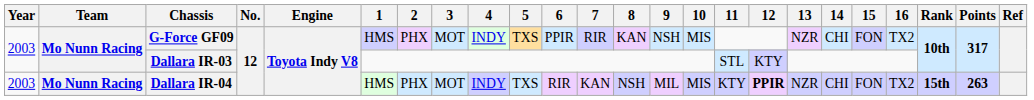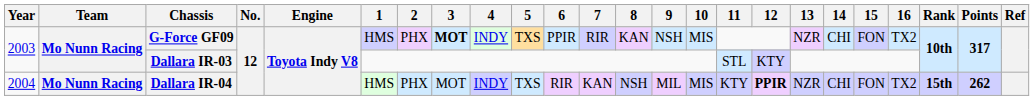 <table class="wikitable" style="text-align:center; font-size:85%">
 <tr>
 <th>Year</th>
 <th>Team</th>
 <th>Chassis</th>
 <th>No.</th>
 <th>Engine</th>
 <th>1</th>
 <th>2</th>
 <th>3</th>
 <th>4</th>
 <th>5</th>
 <th>6</th>
 <th>7</th>
 <th>8</th>
 <th>9</th>
 <th>10</th>
 <th>11</th>
 <th>12</th>
 <th>13</th>
 <th>14</th>
 <th>15</th>
 <th>16</th>
 <th>Rank</th>
 <th>Points</th>
 <th>Ref</th>
 </tr>
 <tr>
 <td rowspan=2><a href='#'>2003</a></td>
 <th rowspan=2 nowrap><a href='#'>Mo Nunn Racing</a></th>
 <th nowrap><a href='#'>G-Force</a> GF09</th>
 <th rowspan=3>12</th>
 <th rowspan=3 nowrap><a href='#'>Toyota</a> Indy <a href='#'>V8</a></th>
 <td style="background:#CFCFFF;">HMS<br></td>
 <td style="background:#EFCFFF;">PHX<br></td>
-<td style="background:#CFEAFF;">MOT<br></td>
+<td style="background:#CFEAFF;"><strong>MOT<br></strong></td>
 <td style="background:#DFFFDF;"><a href='#'>INDY</a><br></td>
 <td style="background:#FFDF9F;">TXS<br></td>
 <td style="background:#CFEAFF;">PPIR<br></td>
 <td style="background:#CFCFFF;">RIR<br></td>
 <td style="background:#EFCFFF;">KAN<br></td>
 <td style="background:#CFEAFF;">NSH<br></td>
 <td style="background:#CFEAFF;">MIS<br></td>
 <td colspan=2></td>
 <td style="background:#EFCFFF;">NZR<br></td>
 <td style="background:#CFEAFF;">CHI<br></td>
 <td style="background:#CFCFFF;">FON<br></td>
 <td style="background:#CFEAFF;">TX2<br></td>
 <td rowspan=2 style="background:#CFEAFF;"><strong>10th</strong></td>
 <td rowspan=2 style="background:#CFEAFF;"><strong>317</strong></td>
 <th rowspan=2></th>
 </tr>
 <tr>
 <th nowrap><a href='#'>Dallara</a> IR-03</th>
 <td colspan=10></td>
 <td style="background:#CFEAFF;">STL<br></td>
 <td style="background:#CFCFFF;">KTY<br></td>
 <td colspan=4></td>
 </tr>
 <tr>
-<td><a href='#'>2003</a></td>
+<td><a href='#'>2004</a></td>
 <th nowrap><a href='#'>Mo Nunn Racing</a></th>
 <th nowrap><a href='#'>Dallara</a> IR-04</th>
 <td style="background:#DFFFDF;">HMS<br></td>
 <td style="background:#CFEAFF;">PHX<br></td>
 <td style="background:#CFEAFF;">MOT<br></td>
 <td style="background:#CFCFFF;"><a href='#'>INDY</a><br></td>
 <td style="background:#CFEAFF;">TXS<br></td>
 <td style="background:#EFCFFF;">RIR<br></td>
 <td style="background:#EFCFFF;">KAN<br></td>
 <td style="background:#CFCFFF;">NSH<br></td>
 <td style="background:#EFCFFF;">MIL<br></td>
 <td style="background:#CFCFFF;">MIS<br></td>
 <td style="background:#CFCFFF;">KTY<br></td>
 <td style="background:#EFCFFF;"><strong>PPIR<br></strong></td>
 <td style="background:#CFCFFF;">NZR<br></td>
 <td style="background:#CFCFFF;">CHI<br></td>
 <td style="background:#CFCFFF;">FON<br></td>
 <td style="background:#CFCFFF;">TX2<br></td>
 <th style="background:#CFCFFF;">15th</th>
-<th style="background:#CFCFFF;">263</th>
+<th style="background:#CFCFFF;">262</th>
 <th></th>
 </tr>
 </table>
